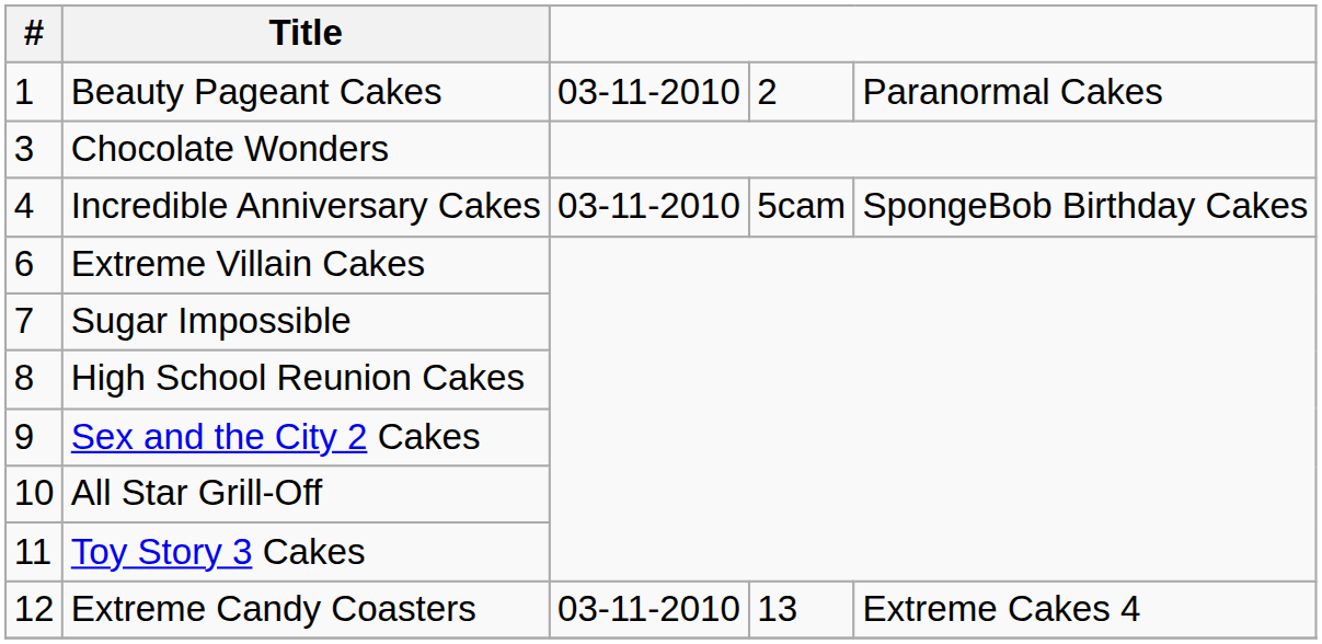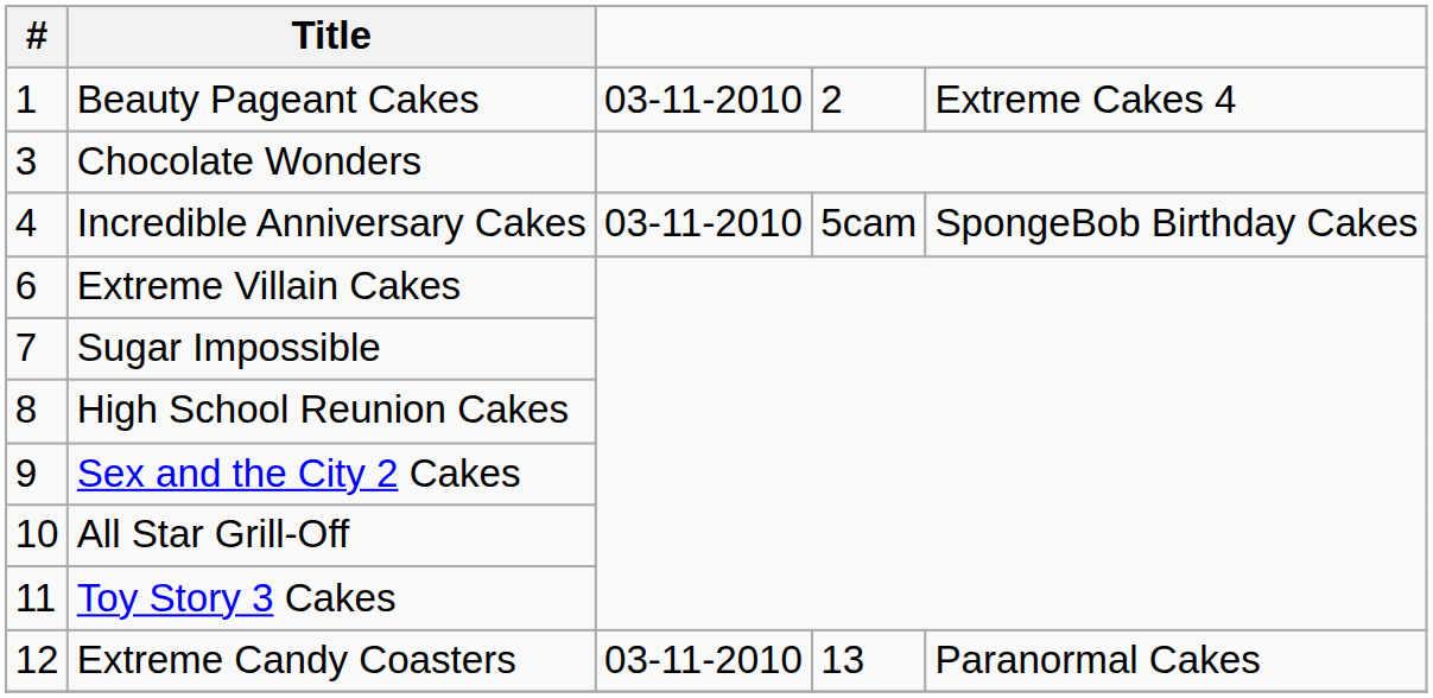 <table class="wikitable">
 <tr>
 <th>#</th>
 <th>Title</th>
 </tr>
 <tr>
 <td>1</td>
 <td>Beauty Pageant Cakes</td>
 <td>03-11-2010</td>
 <td>2</td>
-<td>Paranormal Cakes</td>
+<td>Extreme Cakes 4</td>
 </tr>
 <tr>
 <td>3</td>
 <td>Chocolate Wonders</td>
 </tr>
 <tr>
 <td>4</td>
 <td>Incredible Anniversary Cakes</td>
 <td>03-11-2010</td>
 <td>5cam</td>
 <td>SpongeBob Birthday Cakes</td>
 </tr>
 <tr>
 <td>6</td>
 <td>Extreme Villain Cakes</td>
 </tr>
 <tr>
 <td>7</td>
 <td>Sugar Impossible</td>
 </tr>
 <tr>
 <td>8</td>
 <td>High School Reunion Cakes</td>
 </tr>
 <tr>
 <td>9</td>
 <td><a href='#'>Sex and the City 2</a> Cakes</td>
 </tr>
 <tr>
 <td>10</td>
 <td>All Star Grill-Off</td>
 </tr>
 <tr>
 <td>11</td>
 <td><a href='#'>Toy Story 3</a> Cakes</td>
 </tr>
 <tr>
 <td>12</td>
 <td>Extreme Candy Coasters</td>
 <td>03-11-2010</td>
 <td>13</td>
-<td>Extreme Cakes 4</td>
+<td>Paranormal Cakes</td>
 </tr>
 <tr>
 </tr>
 </table>
